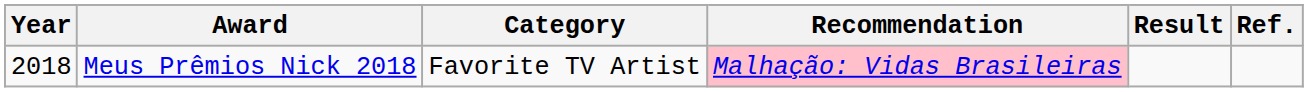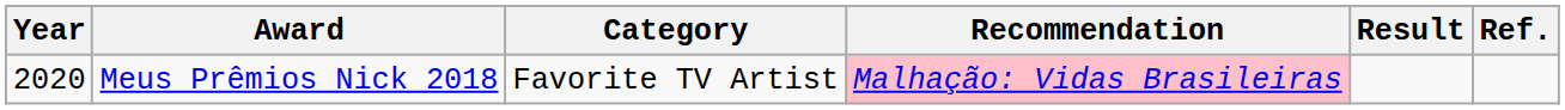 <table class="wikitable">
 <tr>
 <th>Year</th>
 <th>Award</th>
 <th>Category</th>
 <th>Recommendation</th>
 <th>Result</th>
 <th>Ref.</th>
 </tr>
 <tr>
-<td>2018</td>
+<td>2020</td>
 <td><a href='#'>Meus Prêmios Nick 2018</a></td>
 <td>Favorite TV Artist</td>
 <td style="background: pink;"><em><a href='#'>Malhação: Vidas Brasileiras</a></em></td>
 <td></td>
 <td></td>
 </tr>
 </table>
